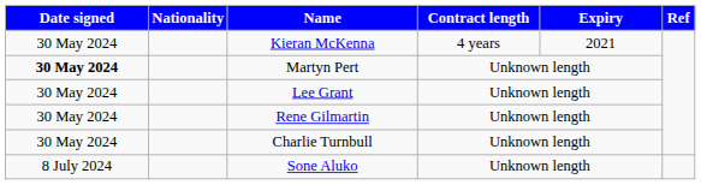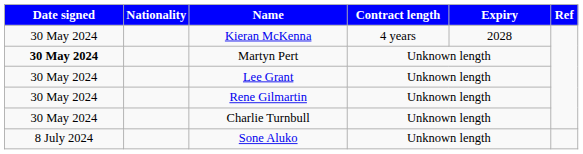 <table class="wikitable"  style="text-align:center; font-size:90%; ">
 <tr>
 <th style="background:#0000FF; color:#FFFFFF; width:130px;">Date signed</th>
 <th style="background:#0000FF; color:#FFFFFF; width:50px;">Nationality</th>
 <th style="background:#0000FF; color:#FFFFFF; width:175px;">Name</th>
 <th style="background:#0000FF; color:#FFFFFF; width:110px;">Contract length</th>
 <th style="background:#0000FF; color:#FFFFFF; width:110px;">Expiry</th>
 <th style="background:#0000FF; color:#FFFFFF; width:25px;">Ref</th>
 </tr>
 <tr>
 <td>30 May 2024</td>
 <td></td>
 <td><a href='#'>Kieran McKenna</a></td>
 <td>4 years</td>
-<td>2021</td>
+<td>2028</td>
 <td rowspan=5></td>
 </tr>
 <tr>
 <td><strong>30 May 2024</strong></td>
 <td></td>
 <td>Martyn Pert</td>
 <td colspan=2>Unknown length</td>
 </tr>
 <tr>
 <td>30 May 2024</td>
 <td></td>
 <td><a href='#'>Lee Grant</a></td>
 <td colspan=2>Unknown length</td>
 </tr>
 <tr>
 <td>30 May 2024</td>
 <td></td>
 <td><a href='#'>Rene Gilmartin</a></td>
 <td colspan=2>Unknown length</td>
 </tr>
 <tr>
 <td>30 May 2024</td>
 <td></td>
 <td>Charlie Turnbull</td>
 <td colspan=2>Unknown length</td>
 </tr>
 <tr>
 <td>8 July 2024</td>
 <td></td>
 <td><a href='#'>Sone Aluko</a></td>
 <td colspan=2>Unknown length</td>
 <td></td>
 </tr>
 </table>
